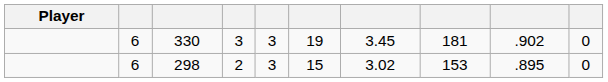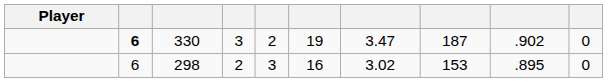 <table class="wikitable sortable" style="width:100%;">
 <tr style="text-align:center; background:#ddd;">
 <th>Player</th>
 <th></th>
 <th></th>
 <th></th>
 <th></th>
 <th></th>
 <th></th>
 <th></th>
 <th></th>
 <th></th>
 </tr>
 <tr align=center>
 <td></td>
-<td>6</td>
+<td><strong>6</strong></td>
 <td>330</td>
 <td>3</td>
-<td>3</td>
+<td>2</td>
 <td>19</td>
-<td>3.45</td>
-<td>181</td>
+<td>3.47</td>
+<td>187</td>
 <td>.902</td>
 <td>0</td>
 </tr>
 <tr align=center>
 <td></td>
 <td>6</td>
 <td>298</td>
 <td>2</td>
 <td>3</td>
-<td>15</td>
+<td>16</td>
 <td>3.02</td>
 <td>153</td>
 <td>.895</td>
 <td>0</td>
 </tr>
 </table>
